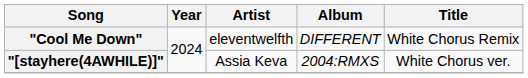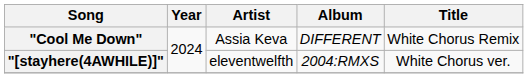 <table class="wikitable plainrowheaders" style="text-align:center">
 <tr>
 <th scope="col">Song</th>
 <th scope="col">Year</th>
 <th scope="col">Artist</th>
 <th scope="col">Album</th>
 <th scope="col">Title</th>
 </tr>
 <tr>
 <th scope="row">"Cool Me Down"</th>
 <td rowspan="2">2024</td>
-<td>eleventwelfth</td>
+<td>Assia Keva</td>
 <td><em>DIFFERENT</em></td>
 <td>White Chorus Remix</td>
 </tr>
 <tr>
 <th scope="row">"[stayhere(4AWHILE)]"</th>
-<td>Assia Keva</td>
+<td>eleventwelfth</td>
 <td><em>2004:RMXS</em></td>
 <td>White Chorus ver.</td>
 </tr>
 <tr>
 </tr>
 </table>
